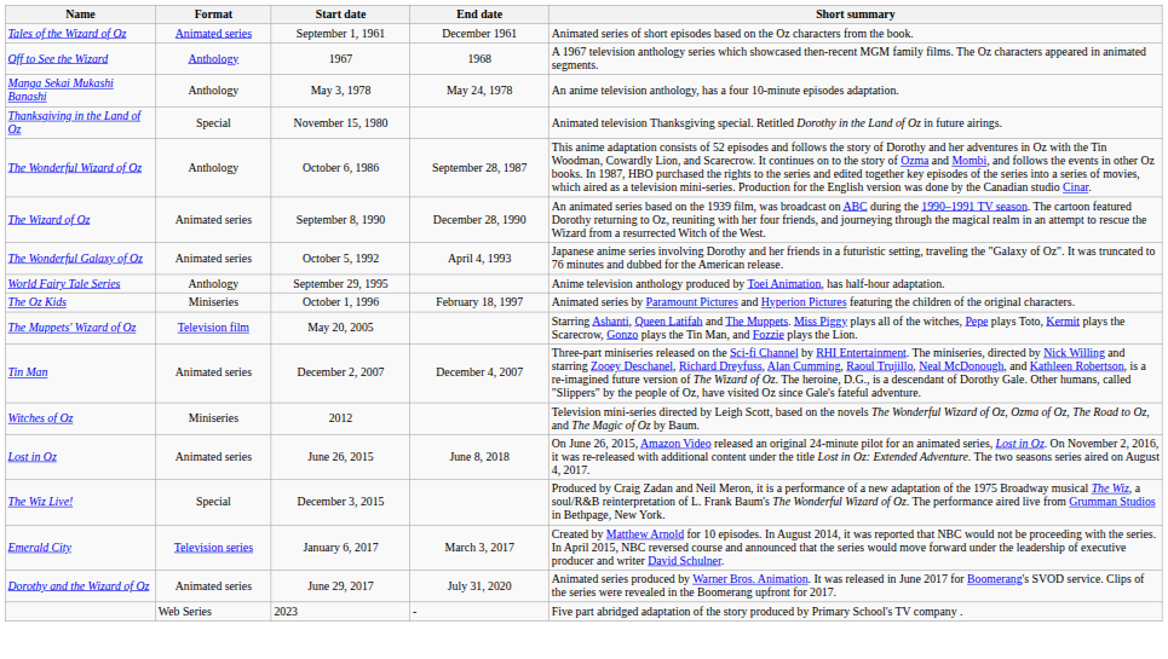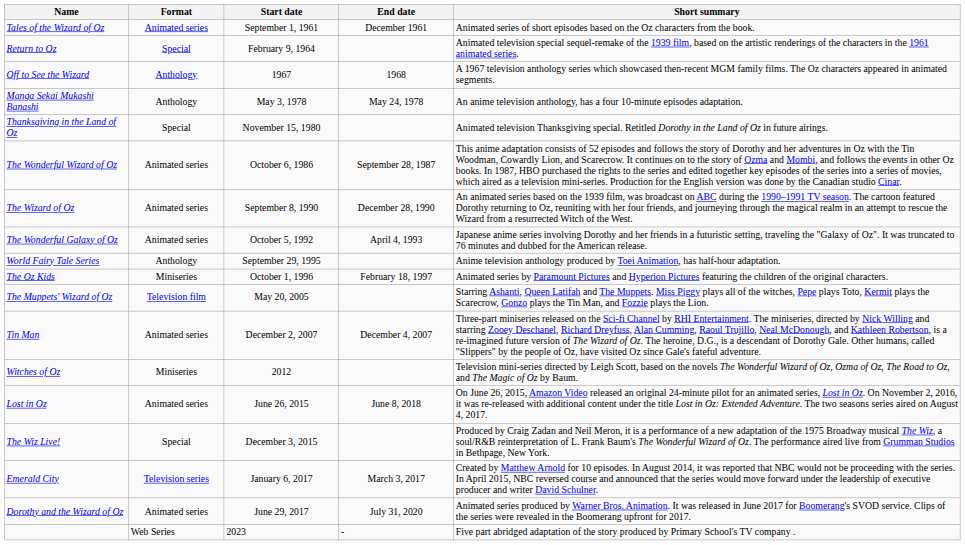 <table class="wikitable sortable">
 <tr>
 <th width="13%">Name</th>
 <th width="10%">Format</th>
 <th width="12%">Start date</th>
 <th width="12%">End date</th>
 <th class="unsortable">Short summary</th>
 </tr>
 <tr>
 <td><em><a href='#'>Tales of the Wizard of Oz</a></em></td>
 <td align="center"><a href='#'>Animated series</a></td>
 <td align="center">September 1, 1961</td>
 <td align="center">December 1961</td>
 <td>Animated series of short episodes based on the Oz characters from the book.</td>
+</tr>
+<tr>
+<td><em><a href='#'>Return to Oz</a></em></td>
+<td align="center"><a href='#'>Special</a></td>
+<td align="center">February 9, 1964</td>
+<td></td>
+<td>Animated television special sequel-remake of the <a href='#'>1939 film</a>, based on the artistic renderings of the characters in the <a href='#'>1961 animated series</a>.</td>
 </tr>
 <tr>
 <td><em><a href='#'>Off to See the Wizard</a></em></td>
 <td align="center"><a href='#'>Anthology</a></td>
 <td align="center">1967</td>
 <td align="center">1968</td>
 <td>A 1967 television anthology series which showcased then-recent MGM family films. The Oz characters appeared in animated segments.</td>
 </tr>
 <tr>
 <td><em><a href='#'>Manga Sekai Mukashi Banashi</a></em></td>
 <td align="center">Anthology</td>
 <td align="center">May 3, 1978</td>
 <td align="center">May 24, 1978</td>
 <td>An anime television anthology, has a four 10-minute episodes adaptation.</td>
 </tr>
 <tr>
 <td><em><a href='#'>Thanksgiving in the Land of Oz</a></em></td>
 <td align="center">Special</td>
 <td align="center">November 15, 1980</td>
 <td></td>
 <td>Animated television Thanksgiving special. Retitled <em>Dorothy in the Land of Oz</em> in future airings.</td>
 </tr>
 <tr>
 <td><em><a href='#'>The Wonderful Wizard of Oz</a></em></td>
-<td align="center">Anthology</td>
+<td align="center">Animated series</td>
 <td align="center">October 6, 1986</td>
 <td align="center">September 28, 1987</td>
 <td>This anime adaptation consists of 52 episodes and follows the story of Dorothy and her adventures in Oz with the Tin Woodman, Cowardly Lion, and Scarecrow. It continues on to the story of <a href='#'>Ozma</a> and <a href='#'>Mombi</a>, and follows the events in other Oz books. In 1987, HBO purchased the rights to the series and edited together key episodes of the series into a series of movies, which aired as a television mini-series. Production for the English version was done by the Canadian studio <a href='#'>Cinar</a>.</td>
 </tr>
 <tr>
 <td><em><a href='#'>The Wizard of Oz</a></em></td>
 <td align="center">Animated series</td>
 <td align="center">September 8, 1990</td>
 <td align="center">December 28, 1990</td>
 <td>An animated series based on the 1939 film, was broadcast on <a href='#'>ABC</a> during the <a href='#'>1990–1991 TV season</a>. The cartoon featured Dorothy returning to Oz, reuniting with her four friends, and journeying through the magical realm in an attempt to rescue the Wizard from a resurrected Witch of the West.</td>
 </tr>
 <tr>
 <td><em><a href='#'>The Wonderful Galaxy of Oz</a></em></td>
 <td align="center">Animated series</td>
 <td align="center">October 5, 1992</td>
 <td align="center">April 4, 1993</td>
 <td>Japanese anime series involving Dorothy and her friends in a futuristic setting, traveling the "Galaxy of Oz". It was truncated to 76 minutes and dubbed for the American release.</td>
 </tr>
 <tr>
 <td><em><a href='#'>World Fairy Tale Series</a></em></td>
 <td align="center">Anthology</td>
 <td align="center">September 29, 1995</td>
 <td></td>
 <td>Anime television anthology produced by <a href='#'>Toei Animation</a>, has half-hour adaptation.</td>
 </tr>
 <tr>
 <td><em><a href='#'>The Oz Kids</a></em></td>
 <td align="center">Miniseries</td>
 <td align="center">October 1, 1996</td>
 <td align="center">February 18, 1997</td>
 <td>Animated series by <a href='#'>Paramount Pictures</a> and <a href='#'>Hyperion Pictures</a> featuring the children of the original characters.</td>
 </tr>
 <tr>
 <td><em><a href='#'>The Muppets' Wizard of Oz</a></em></td>
 <td align="center"><a href='#'>Television film</a></td>
 <td align="center">May 20, 2005</td>
 <td></td>
 <td>Starring <a href='#'>Ashanti</a>, <a href='#'>Queen Latifah</a> and <a href='#'>The Muppets</a>. <a href='#'>Miss Piggy</a> plays all of the witches, <a href='#'>Pepe</a> plays Toto, <a href='#'>Kermit</a> plays the Scarecrow, <a href='#'>Gonzo</a> plays the Tin Man, and <a href='#'>Fozzie</a> plays the Lion.</td>
 </tr>
 <tr>
 <td><em><a href='#'>Tin Man</a></em></td>
 <td align="center">Animated series</td>
 <td align="center">December 2, 2007</td>
 <td align="center">December 4, 2007</td>
 <td>Three-part miniseries released on the <a href='#'>Sci-fi Channel</a> by <a href='#'>RHI Entertainment</a>. The miniseries, directed by <a href='#'>Nick Willing</a> and starring <a href='#'>Zooey Deschanel</a>, <a href='#'>Richard Dreyfuss</a>, <a href='#'>Alan Cumming</a>, <a href='#'>Raoul Trujillo</a>, <a href='#'>Neal McDonough</a>, and <a href='#'>Kathleen Robertson</a>, is a re-imagined future version of <em>The Wizard of Oz</em>. The heroine, D.G., is a descendant of Dorothy Gale. Other humans, called "Slippers" by the people of Oz, have visited Oz since Gale's fateful adventure.</td>
 </tr>
 <tr>
 <td><em><a href='#'>Witches of Oz</a></em></td>
 <td align="center">Miniseries</td>
 <td align="center">2012</td>
 <td></td>
 <td>Television mini-series directed by Leigh Scott, based on the novels <em>The Wonderful Wizard of Oz</em>, <em>Ozma of Oz</em>, <em>The Road to Oz</em>, and <em>The Magic of Oz</em> by Baum.</td>
 </tr>
 <tr>
 <td><em><a href='#'>Lost in Oz</a></em></td>
 <td align="center">Animated series</td>
 <td align="center">June 26, 2015</td>
 <td align="center">June 8, 2018</td>
 <td>On June 26, 2015, <a href='#'>Amazon Video</a> released an original 24-minute pilot for an animated series, <em><a href='#'>Lost in Oz</a></em>. On November 2, 2016, it was re-released with additional content under the title <em>Lost in Oz: Extended Adventure</em>. The two seasons series aired on August 4, 2017.</td>
 </tr>
 <tr>
 <td><em><a href='#'>The Wiz Live!</a></em></td>
 <td align="center">Special</td>
 <td align="center">December 3, 2015</td>
 <td></td>
 <td>Produced by Craig Zadan and Neil Meron, it is a performance of a new adaptation of the 1975 Broadway musical <em><a href='#'>The Wiz</a></em>, a soul/R&B reinterpretation of L. Frank Baum's <em>The Wonderful Wizard of Oz</em>. The performance aired live from <a href='#'>Grumman Studios</a> in Bethpage, New York.</td>
 </tr>
 <tr>
 <td><em><a href='#'>Emerald City</a></em></td>
 <td align="center"><a href='#'>Television series</a></td>
 <td align="center">January 6, 2017</td>
 <td align="center">March 3, 2017</td>
 <td>Created by <a href='#'>Matthew Arnold</a> for 10 episodes. In August 2014, it was reported that NBC would not be proceeding with the series. In April 2015, NBC reversed course and announced that the series would move forward under the leadership of executive producer and writer <a href='#'>David Schulner</a>.</td>
 </tr>
 <tr>
 <td><em><a href='#'>Dorothy and the Wizard of Oz</a></em></td>
 <td align="center">Animated series</td>
 <td align="center">June 29, 2017</td>
 <td align="center">July 31, 2020</td>
 <td>Animated series produced by <a href='#'>Warner Bros. Animation</a>. It was released in June 2017 for <a href='#'>Boomerang</a>'s SVOD service. Clips of the series were revealed in the Boomerang upfront for 2017.</td>
 </tr>
 <tr>
 <td></td>
 <td>Web Series</td>
 <td>2023</td>
 <td>-</td>
 <td>Five part abridged adaptation of the story produced by Primary School's TV company .</td>
 </tr>
 </table>
